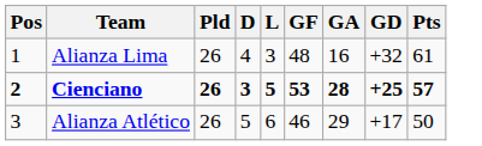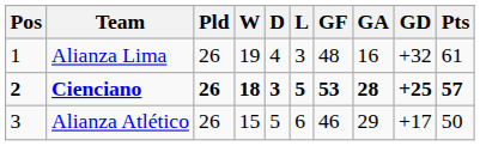 <table class="wikitable">
 <tr>
 <th><abbr>Pos</abbr></th>
 <th>Team</th>
 <th><abbr>Pld</abbr></th>
+<th><abbr>W</abbr></th>
 <th><abbr>D</abbr></th>
 <th><abbr>L</abbr></th>
 <th><abbr>GF</abbr></th>
 <th><abbr>GA</abbr></th>
 <th><abbr>GD</abbr></th>
 <th><abbr>Pts</abbr></th>
 </tr>
 <tr>
 <td>1</td>
 <td><a href='#'>Alianza Lima</a></td>
 <td>26</td>
+<td>19</td>
 <td>4</td>
 <td>3</td>
 <td>48</td>
 <td>16</td>
 <td>+32</td>
 <td>61</td>
 </tr>
 <tr>
 <td><strong>2</strong></td>
 <td><strong><a href='#'>Cienciano</a></strong></td>
 <td><strong>26</strong></td>
+<td><strong>18</strong></td>
 <td><strong>3</strong></td>
 <td><strong>5</strong></td>
 <td><strong>53</strong></td>
 <td><strong>28</strong></td>
 <td><strong>+25</strong></td>
 <td><strong>57</strong></td>
 </tr>
 <tr>
 <td>3</td>
 <td><a href='#'>Alianza Atlético</a></td>
 <td>26</td>
+<td>15</td>
 <td>5</td>
 <td>6</td>
 <td>46</td>
 <td>29</td>
 <td>+17</td>
 <td>50</td>
 </tr>
 </table>
